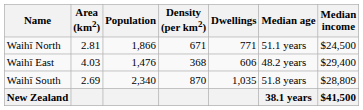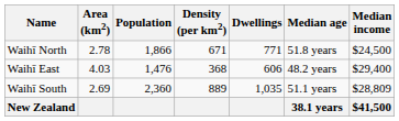 <table class="wikitable">
 <tr>
 <th>Name</th>
 <th>Area<br>(km<sup>2</sup>)</th>
 <th>Population</th>
 <th>Density<br>(per km<sup>2</sup>)</th>
 <th>Dwellings</th>
 <th>Median age</th>
 <th>Median<br>income</th>
 </tr>
 <tr>
 <td>Waihī North</td>
-<td style="text-align:right;">2.81</td>
+<td style="text-align:right;">2.78</td>
 <td style="text-align:right;">1,866</td>
 <td style="text-align:right;">671</td>
 <td style="text-align:right;">771</td>
-<td>51.1 years</td>
+<td>51.8 years</td>
 <td>$24,500</td>
 </tr>
 <tr>
 <td>Waihī East</td>
 <td style="text-align:right;">4.03</td>
 <td style="text-align:right;">1,476</td>
 <td style="text-align:right;">368</td>
 <td style="text-align:right;">606</td>
 <td>48.2 years</td>
 <td>$29,400</td>
 </tr>
 <tr>
 <td>Waihī South</td>
 <td style="text-align:right;">2.69</td>
-<td style="text-align:right;">2,340</td>
-<td style="text-align:right;">870</td>
+<td style="text-align:right;">2,360</td>
+<td style="text-align:right;">889</td>
 <td style="text-align:right;">1,035</td>
-<td>51.8 years</td>
+<td>51.1 years</td>
 <td>$28,809</td>
 </tr>
 <tr>
 <th>New Zealand</th>
 <th></th>
 <th></th>
 <th></th>
 <th></th>
 <th>38.1 years</th>
 <th style="text-align:left;">$41,500</th>
 </tr>
 </table>
